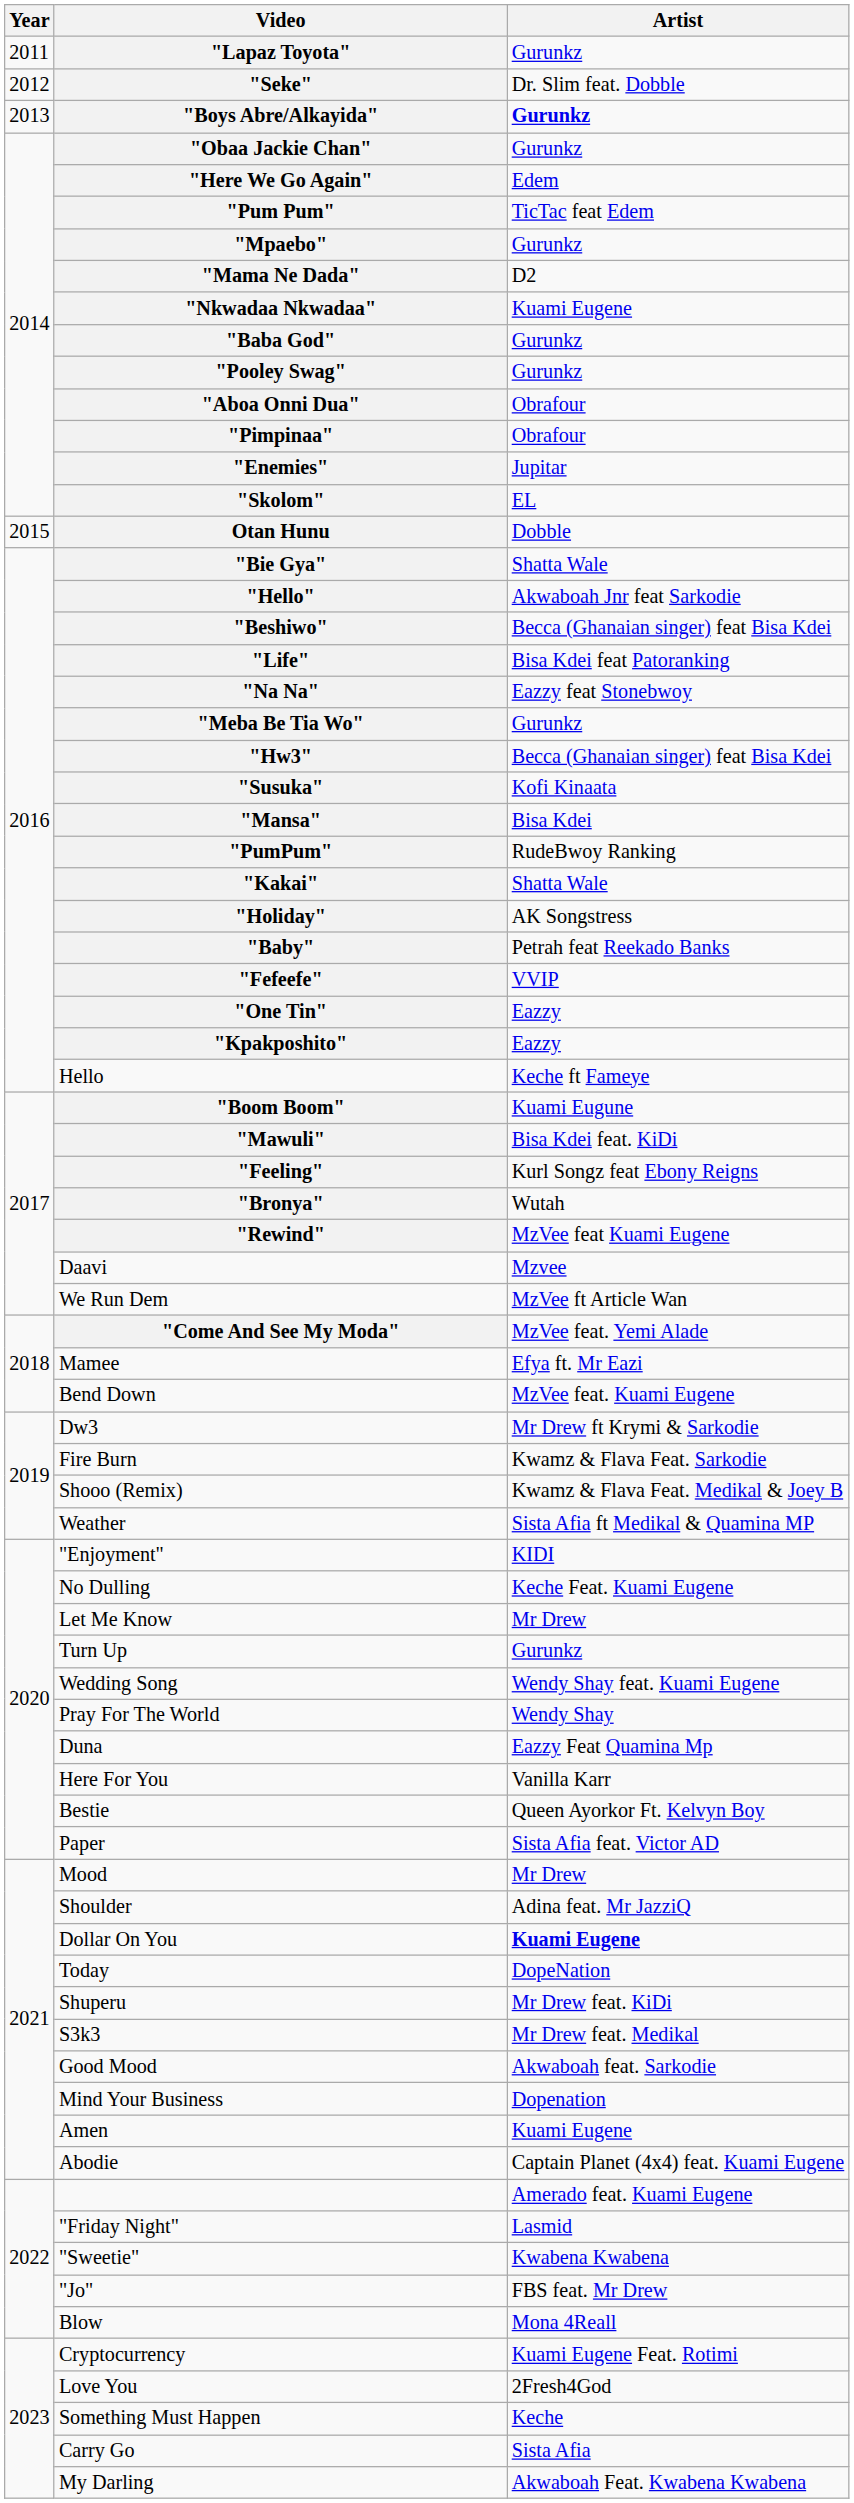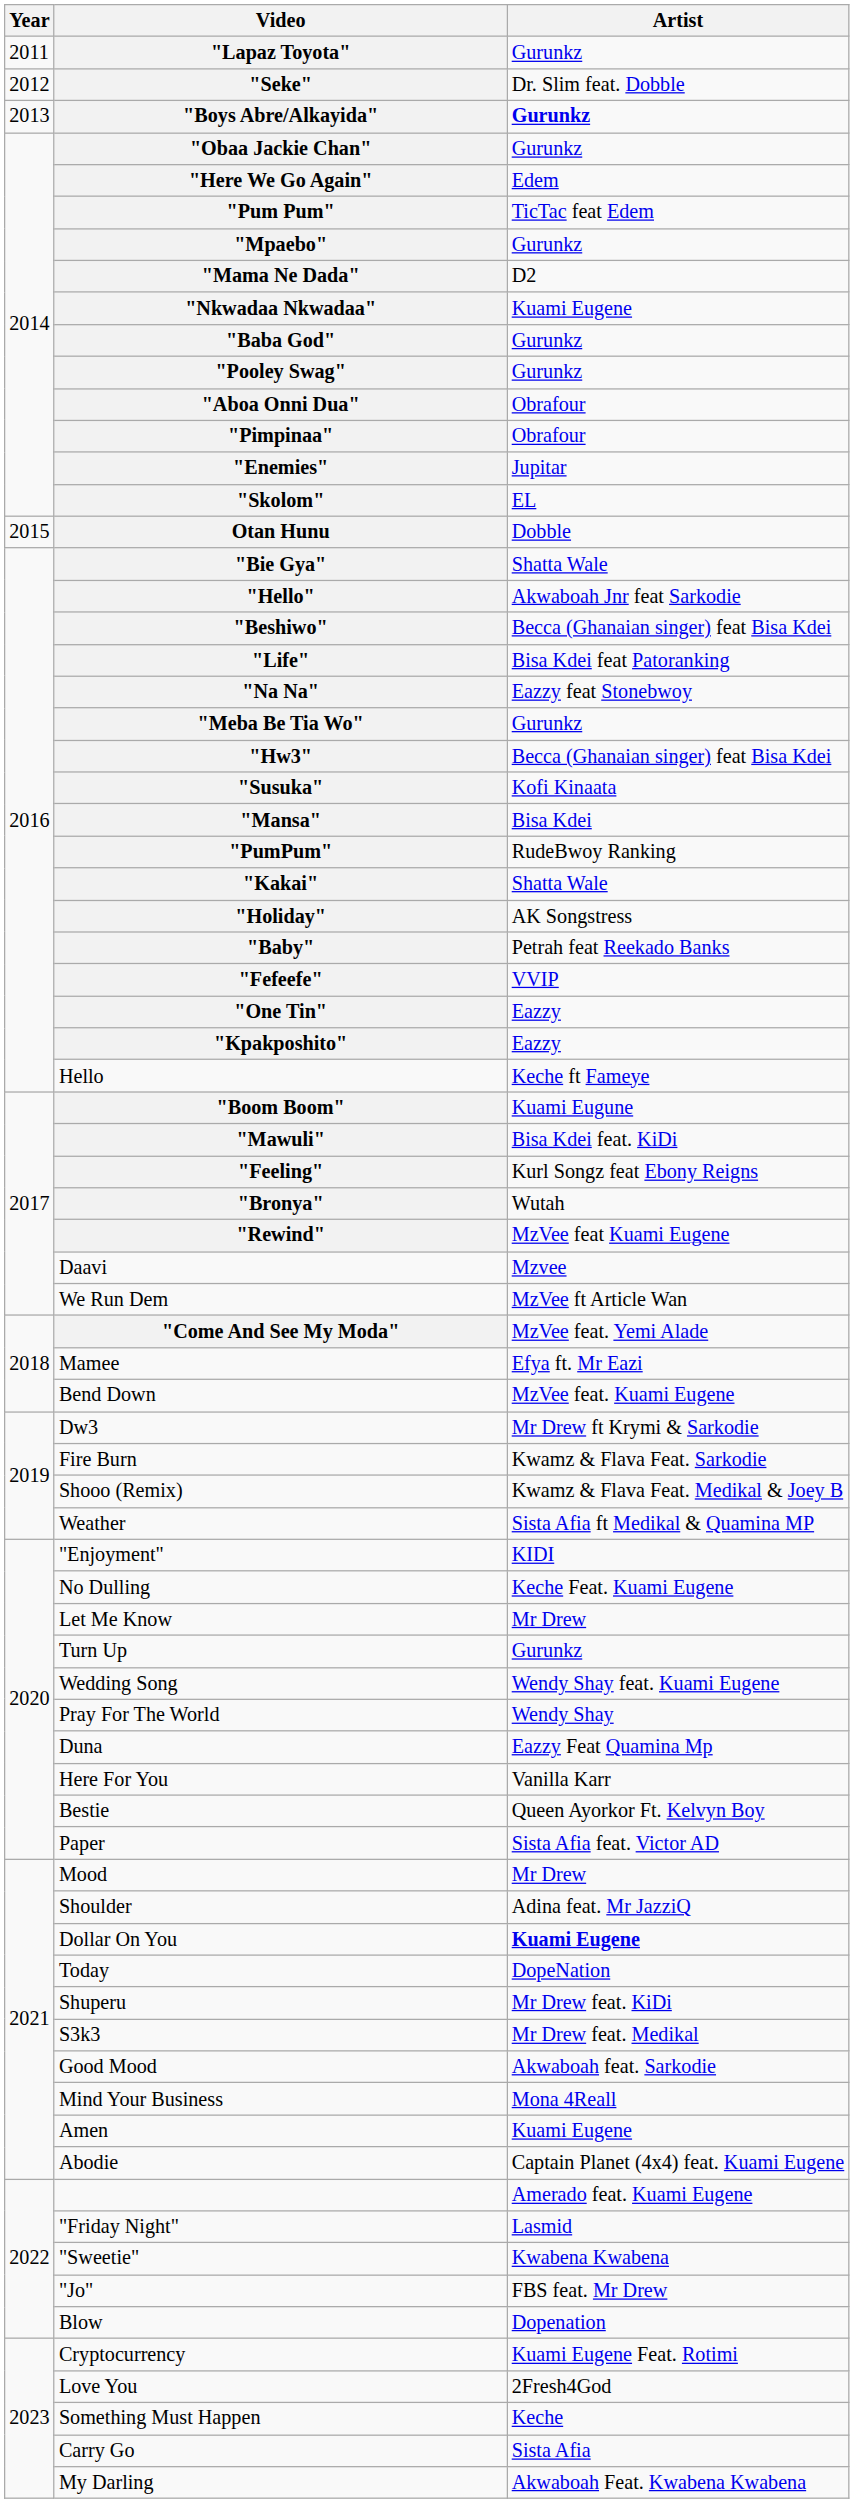 <table class="wikitable sortable plainrowheaders">
 <tr>
 <th>Year</th>
 <th style="width:22em;">Video</th>
 <th>Artist</th>
 </tr>
 <tr>
 <td>2011</td>
 <th scope="row">"Lapaz Toyota"</th>
 <td><a href='#'>Gurunkz</a></td>
 </tr>
 <tr>
 <td>2012</td>
 <th scope="row">"Seke"</th>
 <td>Dr. Slim feat. <a href='#'>Dobble</a></td>
 </tr>
 <tr>
 <td>2013</td>
 <th scope="row">"Boys Abre/Alkayida"</th>
 <td><strong><a href='#'>Gurunkz</a></strong></td>
 </tr>
 <tr>
 <td rowspan="12">2014</td>
 <th scope="row">"Obaa Jackie Chan"</th>
 <td><a href='#'>Gurunkz</a></td>
 </tr>
 <tr>
 <th scope="row">"Here We Go Again"</th>
 <td><a href='#'>Edem</a></td>
 </tr>
 <tr>
 <th scope="row">"Pum Pum"</th>
 <td><a href='#'>TicTac</a> feat <a href='#'>Edem</a></td>
 </tr>
 <tr>
 <th scope="row">"Mpaebo"</th>
 <td><a href='#'>Gurunkz</a></td>
 </tr>
 <tr>
 <th scope="row">"Mama Ne Dada"</th>
 <td>D2</td>
 </tr>
 <tr>
 <th scope="row">"Nkwadaa Nkwadaa"</th>
 <td><a href='#'>Kuami Eugene</a></td>
 </tr>
 <tr>
 <th scope="row">"Baba God"</th>
 <td><a href='#'>Gurunkz</a></td>
 </tr>
 <tr>
 <th scope="row">"Pooley Swag"</th>
 <td><a href='#'>Gurunkz</a></td>
 </tr>
 <tr>
 <th scope="row">"Aboa Onni Dua"</th>
 <td><a href='#'>Obrafour</a></td>
 </tr>
 <tr>
 <th scope="row">"Pimpinaa"</th>
 <td><a href='#'>Obrafour</a></td>
 </tr>
 <tr>
 <th scope="row">"Enemies"</th>
 <td><a href='#'>Jupitar</a></td>
 </tr>
 <tr>
 <th scope="row">"Skolom"</th>
 <td><a href='#'>EL</a></td>
 </tr>
 <tr>
 <td>2015</td>
 <th scope="row">Otan Hunu</th>
 <td><a href='#'>Dobble</a></td>
 </tr>
 <tr>
 <td rowspan="17">2016</td>
 <th scope="row">"Bie Gya"</th>
 <td><a href='#'>Shatta Wale</a></td>
 </tr>
 <tr>
 <th scope="row">"Hello"</th>
 <td><a href='#'>Akwaboah Jnr</a> feat <a href='#'>Sarkodie</a></td>
 </tr>
 <tr>
 <th scope="row">"Beshiwo"</th>
 <td><a href='#'>Becca (Ghanaian singer)</a> feat <a href='#'>Bisa Kdei</a></td>
 </tr>
 <tr>
 <th scope="row">"Life"</th>
 <td><a href='#'>Bisa Kdei</a> feat <a href='#'>Patoranking</a></td>
 </tr>
 <tr>
 <th scope="row">"Na Na"</th>
 <td><a href='#'>Eazzy</a> feat <a href='#'>Stonebwoy</a></td>
 </tr>
 <tr>
 <th scope="row">"Meba Be Tia Wo"</th>
 <td><a href='#'>Gurunkz</a></td>
 </tr>
 <tr>
 <th scope="row">"Hw3"</th>
 <td><a href='#'>Becca (Ghanaian singer)</a> feat <a href='#'>Bisa Kdei</a></td>
 </tr>
 <tr>
 <th scope="row">"Susuka"</th>
 <td><a href='#'>Kofi Kinaata</a></td>
 </tr>
 <tr>
 <th scope="row">"Mansa"</th>
 <td><a href='#'>Bisa Kdei</a></td>
 </tr>
 <tr>
 <th scope="row">"PumPum"</th>
 <td>RudeBwoy Ranking</td>
 </tr>
 <tr>
 <th scope="row">"Kakai"</th>
 <td><a href='#'>Shatta Wale</a></td>
 </tr>
 <tr>
 <th scope="row">"Holiday"</th>
 <td>AK Songstress</td>
 </tr>
 <tr>
 <th scope="row">"Baby"</th>
 <td>Petrah feat <a href='#'>Reekado Banks</a></td>
 </tr>
 <tr>
 <th scope="row">"Fefeefe"</th>
 <td><a href='#'>VVIP</a></td>
 </tr>
 <tr>
 <th scope="row">"One Tin"</th>
 <td><a href='#'>Eazzy</a></td>
 </tr>
 <tr>
 <th scope="row">"Kpakposhito" </th>
 <td><a href='#'>Eazzy</a></td>
 </tr>
 <tr>
 <td>Hello </td>
 <td><a href='#'>Keche</a> ft <a href='#'>Fameye</a></td>
 </tr>
 <tr>
 <td rowspan="7">2017</td>
 <th scope="row">"Boom Boom"</th>
 <td><a href='#'>Kuami Eugune</a></td>
 </tr>
 <tr>
 <th scope="row">"Mawuli"</th>
 <td><a href='#'>Bisa Kdei</a> feat. <a href='#'>KiDi</a></td>
 </tr>
 <tr>
 <th scope="row">"Feeling"</th>
 <td>Kurl Songz feat <a href='#'>Ebony Reigns</a></td>
 </tr>
 <tr>
 <th scope="row">"Bronya"</th>
 <td>Wutah</td>
 </tr>
 <tr>
 <th scope="row">"Rewind"</th>
 <td><a href='#'>MzVee</a> feat <a href='#'>Kuami Eugene</a></td>
 </tr>
 <tr>
 <td>Daavi </td>
 <td><a href='#'>Mzvee</a></td>
 </tr>
 <tr>
 <td>We Run Dem </td>
 <td><a href='#'>MzVee</a> ft Article Wan</td>
 </tr>
 <tr>
 <td rowspan="3">2018</td>
 <th scope="row">"Come And See My Moda"</th>
 <td><a href='#'>MzVee</a> feat. <a href='#'>Yemi Alade</a></td>
 </tr>
 <tr>
 <td>Mamee </td>
 <td><a href='#'>Efya</a> ft. <a href='#'>Mr Eazi</a></td>
 </tr>
 <tr>
 <td>Bend Down </td>
 <td><a href='#'>MzVee</a> feat. <a href='#'>Kuami Eugene</a></td>
 </tr>
 <tr>
 <td rowspan="4">2019</td>
 <td>Dw3</td>
 <td><a href='#'>Mr Drew</a> ft Krymi & <a href='#'>Sarkodie</a></td>
 </tr>
 <tr>
 <td>Fire Burn </td>
 <td>Kwamz & Flava Feat. <a href='#'>Sarkodie</a></td>
 </tr>
 <tr>
 <td>Shooo (Remix) </td>
 <td>Kwamz & Flava Feat. <a href='#'>Medikal</a> & <a href='#'>Joey B</a></td>
 </tr>
 <tr>
 <td>Weather </td>
 <td><a href='#'>Sista Afia</a> ft <a href='#'>Medikal</a> & <a href='#'>Quamina MP</a></td>
 </tr>
 <tr>
 <td rowspan="10">2020</td>
 <td>"Enjoyment"</td>
 <td><a href='#'>KIDI</a></td>
 </tr>
 <tr>
 <td>No Dulling</td>
 <td><a href='#'>Keche</a> Feat. <a href='#'>Kuami Eugene</a></td>
 </tr>
 <tr>
 <td>Let Me Know </td>
 <td><a href='#'>Mr Drew</a></td>
 </tr>
 <tr>
 <td>Turn Up </td>
 <td><a href='#'>Gurunkz</a></td>
 </tr>
 <tr>
 <td>Wedding Song </td>
 <td><a href='#'>Wendy Shay</a> feat. <a href='#'>Kuami Eugene</a></td>
 </tr>
 <tr>
 <td>Pray For The World </td>
 <td><a href='#'>Wendy Shay</a></td>
 </tr>
 <tr>
 <td>Duna </td>
 <td><a href='#'>Eazzy</a> Feat <a href='#'>Quamina Mp</a></td>
 </tr>
 <tr>
 <td>Here For You </td>
 <td>Vanilla Karr</td>
 </tr>
 <tr>
 <td>Bestie </td>
 <td>Queen Ayorkor Ft. <a href='#'>Kelvyn Boy</a></td>
 </tr>
 <tr>
 <td>Paper </td>
 <td><a href='#'>Sista Afia</a> feat. <a href='#'>Victor AD</a></td>
 </tr>
 <tr>
 <td rowspan="10">2021</td>
 <td>Mood </td>
 <td><a href='#'>Mr Drew</a></td>
 </tr>
 <tr>
 <td>Shoulder </td>
 <td>Adina feat. <a href='#'>Mr JazziQ</a></td>
 </tr>
 <tr>
 <td>Dollar On You </td>
 <td><strong><a href='#'>Kuami Eugene</a></strong></td>
 </tr>
 <tr>
 <td>Today </td>
 <td><a href='#'>DopeNation</a></td>
 </tr>
 <tr>
 <td>Shuperu </td>
 <td><a href='#'>Mr Drew</a> feat. <a href='#'>KiDi</a></td>
 </tr>
 <tr>
 <td>S3k3 </td>
 <td><a href='#'>Mr Drew</a> feat. <a href='#'>Medikal</a></td>
 </tr>
 <tr>
 <td>Good Mood </td>
 <td><a href='#'>Akwaboah</a> feat. <a href='#'>Sarkodie</a></td>
 </tr>
 <tr>
 <td>Mind Your Business </td>
-<td><a href='#'>Dopenation</a></td>
+<td><a href='#'>Mona 4Reall</a></td>
 </tr>
 <tr>
 <td>Amen </td>
 <td><a href='#'>Kuami Eugene</a></td>
 </tr>
 <tr>
 <td>Abodie </td>
 <td>Captain Planet (4x4) feat. <a href='#'>Kuami Eugene</a></td>
 </tr>
 <tr>
 <td rowspan="5">2022</td>
 <td></td>
 <td><a href='#'>Amerado</a> feat. <a href='#'>Kuami Eugene</a></td>
 </tr>
 <tr>
 <td>"Friday Night" </td>
 <td><a href='#'>Lasmid</a></td>
 </tr>
 <tr>
 <td>"Sweetie" </td>
 <td><a href='#'>Kwabena Kwabena</a></td>
 </tr>
 <tr>
 <td>"Jo" </td>
 <td>FBS feat. <a href='#'>Mr Drew</a></td>
 </tr>
 <tr>
 <td>Blow </td>
-<td><a href='#'>Mona 4Reall</a></td>
+<td><a href='#'>Dopenation</a></td>
 </tr>
 <tr>
 <td rowspan="5">2023</td>
 <td>Cryptocurrency </td>
 <td><a href='#'>Kuami Eugene</a> Feat. <a href='#'>Rotimi</a></td>
 </tr>
 <tr>
 <td>Love You </td>
 <td>2Fresh4God</td>
 </tr>
 <tr>
 <td>Something Must Happen </td>
 <td><a href='#'>Keche</a></td>
 </tr>
 <tr>
 <td>Carry Go </td>
 <td><a href='#'>Sista Afia</a></td>
 </tr>
 <tr>
 <td>My Darling </td>
 <td><a href='#'>Akwaboah</a> Feat. <a href='#'>Kwabena Kwabena</a></td>
 </tr>
 </table>
